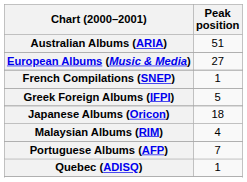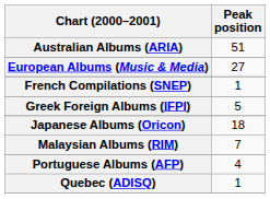 <table class="wikitable sortable plainrowheaders" style="text-align:center">
 <tr>
 <th scope="col">Chart (2000–2001)</th>
 <th scope="col">Peak<br>position</th>
 </tr>
 <tr>
 <th scope="row">Australian Albums (<a href='#'>ARIA</a>)</th>
 <td>51</td>
 </tr>
 <tr>
 </tr>
 <tr>
 </tr>
 <tr>
 </tr>
 <tr>
 </tr>
 <tr>
 </tr>
 <tr>
 <th scope="row"><a href='#'>European Albums</a> (<em><a href='#'>Music & Media</a></em>)</th>
 <td>27</td>
 </tr>
 <tr>
 </tr>
 <tr>
 <th scope="row">French Compilations (<a href='#'>SNEP</a>)</th>
 <td>1</td>
 </tr>
 <tr>
 </tr>
 <tr>
 <th scope="row">Greek Foreign Albums (<a href='#'>IFPI</a>)</th>
 <td>5</td>
 </tr>
 <tr>
 </tr>
 <tr>
 </tr>
 <tr>
 </tr>
 <tr>
 <th scope="row">Japanese Albums (<a href='#'>Oricon</a>)</th>
 <td>18</td>
 </tr>
 <tr>
 <th scope="row">Malaysian Albums (<a href='#'>RIM</a>)</th>
-<td>4</td>
+<td>7</td>
 </tr>
 <tr>
 </tr>
 <tr>
 <th scope="row">Portuguese Albums (<a href='#'>AFP</a>)</th>
-<td>7</td>
+<td>4</td>
 </tr>
 <tr>
 <th scope="row">Quebec (<a href='#'>ADISQ</a>)</th>
 <td>1</td>
 </tr>
 <tr>
 </tr>
 <tr>
 </tr>
 <tr>
 </tr>
 <tr>
 </tr>
 </table>
